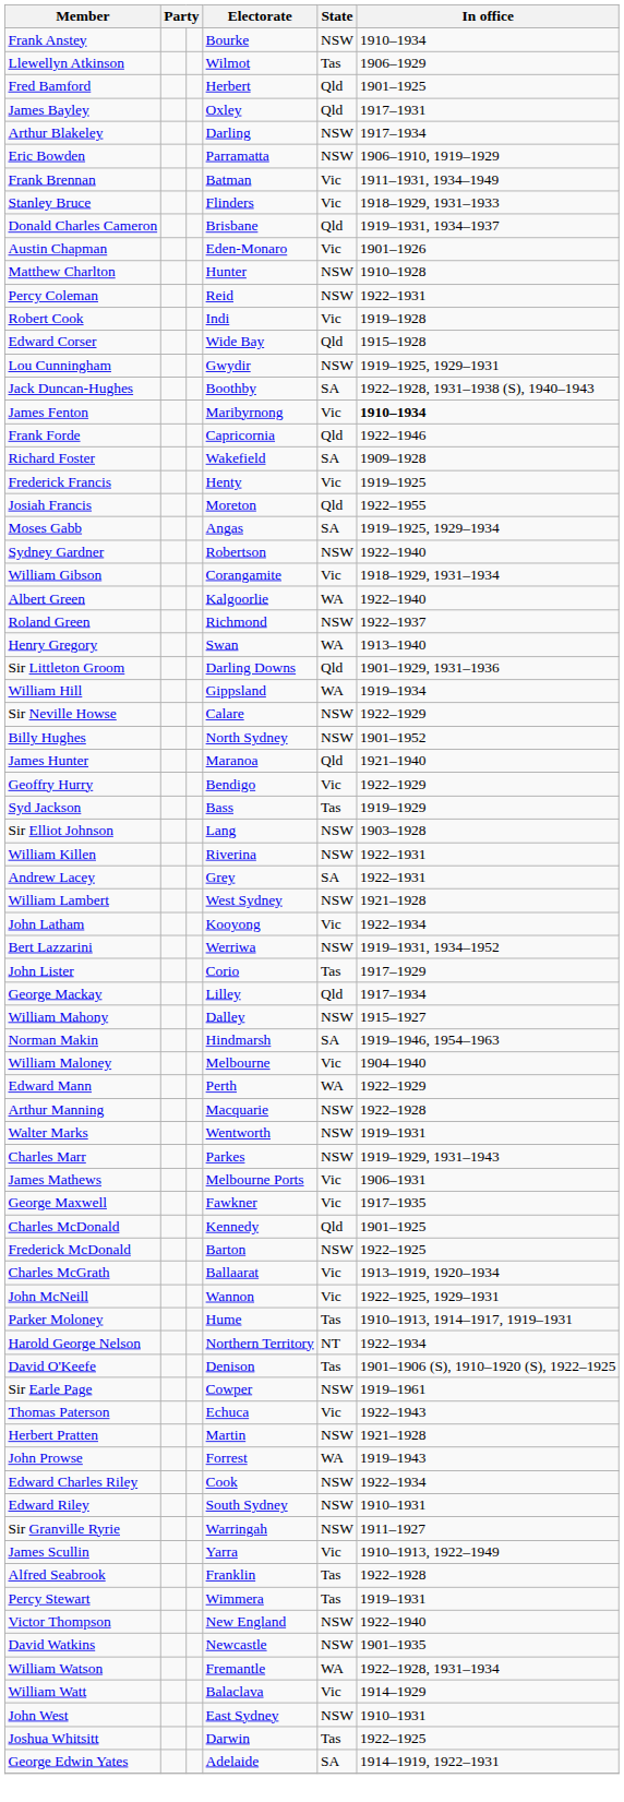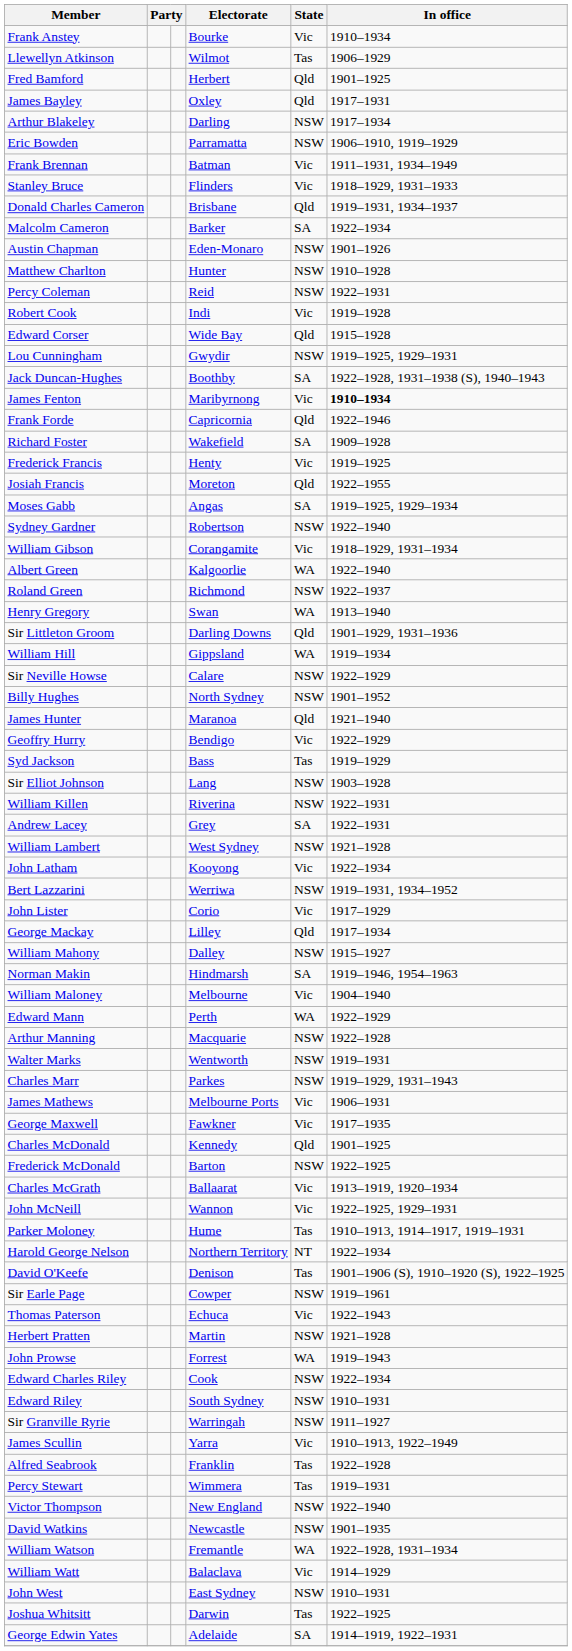 <table class="wikitable sortable">
 <tr>
 <th>Member</th>
 <th colspan=2>Party</th>
 <th>Electorate</th>
 <th>State</th>
 <th>In office</th>
 </tr>
 <tr>
 <td><a href='#'>Frank Anstey</a></td>
 <td> </td>
 <td></td>
 <td><a href='#'>Bourke</a></td>
-<td>NSW</td>
+<td>Vic</td>
 <td>1910–1934</td>
 </tr>
 <tr>
 <td><a href='#'>Llewellyn Atkinson</a></td>
 <td> </td>
 <td></td>
 <td><a href='#'>Wilmot</a></td>
 <td>Tas</td>
 <td>1906–1929</td>
 </tr>
 <tr>
 <td><a href='#'>Fred Bamford</a></td>
 <td> </td>
 <td></td>
 <td><a href='#'>Herbert</a></td>
 <td>Qld</td>
 <td>1901–1925</td>
 </tr>
 <tr>
 <td><a href='#'>James Bayley</a></td>
 <td> </td>
 <td></td>
 <td><a href='#'>Oxley</a></td>
 <td>Qld</td>
 <td>1917–1931</td>
 </tr>
 <tr>
 <td><a href='#'>Arthur Blakeley</a></td>
 <td> </td>
 <td></td>
 <td><a href='#'>Darling</a></td>
 <td>NSW</td>
 <td>1917–1934</td>
 </tr>
 <tr>
 <td><a href='#'>Eric Bowden</a></td>
 <td> </td>
 <td></td>
 <td><a href='#'>Parramatta</a></td>
 <td>NSW</td>
 <td>1906–1910, 1919–1929</td>
 </tr>
 <tr>
 <td><a href='#'>Frank Brennan</a></td>
 <td> </td>
 <td></td>
 <td><a href='#'>Batman</a></td>
 <td>Vic</td>
 <td>1911–1931, 1934–1949</td>
 </tr>
 <tr>
 <td><a href='#'>Stanley Bruce</a></td>
 <td> </td>
 <td></td>
 <td><a href='#'>Flinders</a></td>
 <td>Vic</td>
 <td>1918–1929, 1931–1933</td>
 </tr>
 <tr>
 <td><a href='#'>Donald Charles Cameron</a></td>
 <td> </td>
 <td></td>
 <td><a href='#'>Brisbane</a></td>
 <td>Qld</td>
 <td>1919–1931, 1934–1937</td>
 </tr>
 <tr>
+<td><a href='#'>Malcolm Cameron</a></td>
+<td> </td>
+<td></td>
+<td><a href='#'>Barker</a></td>
+<td>SA</td>
+<td>1922–1934</td>
+</tr>
+<tr>
 <td><a href='#'>Austin Chapman</a></td>
 <td> </td>
 <td></td>
 <td><a href='#'>Eden-Monaro</a></td>
-<td>Vic</td>
+<td>NSW</td>
 <td>1901–1926</td>
 </tr>
 <tr>
 <td><a href='#'>Matthew Charlton</a></td>
 <td> </td>
 <td></td>
 <td><a href='#'>Hunter</a></td>
 <td>NSW</td>
 <td>1910–1928</td>
 </tr>
 <tr>
 <td><a href='#'>Percy Coleman</a></td>
 <td> </td>
 <td></td>
 <td><a href='#'>Reid</a></td>
 <td>NSW</td>
 <td>1922–1931</td>
 </tr>
 <tr>
 <td><a href='#'>Robert Cook</a></td>
 <td> </td>
 <td></td>
 <td><a href='#'>Indi</a></td>
 <td>Vic</td>
 <td>1919–1928</td>
 </tr>
 <tr>
 <td><a href='#'>Edward Corser</a></td>
 <td> </td>
 <td></td>
 <td><a href='#'>Wide Bay</a></td>
 <td>Qld</td>
 <td>1915–1928</td>
 </tr>
 <tr>
 <td><a href='#'>Lou Cunningham</a></td>
 <td> </td>
 <td></td>
 <td><a href='#'>Gwydir</a></td>
 <td>NSW</td>
 <td>1919–1925, 1929–1931</td>
 </tr>
 <tr>
 <td><a href='#'>Jack Duncan-Hughes</a></td>
 <td> </td>
 <td></td>
 <td><a href='#'>Boothby</a></td>
 <td>SA</td>
 <td>1922–1928, 1931–1938 (S), 1940–1943</td>
 </tr>
 <tr>
 <td><a href='#'>James Fenton</a></td>
 <td> </td>
 <td></td>
 <td><a href='#'>Maribyrnong</a></td>
 <td>Vic</td>
 <td><strong>1910–1934</strong></td>
 </tr>
 <tr>
 <td><a href='#'>Frank Forde</a></td>
 <td> </td>
 <td></td>
 <td><a href='#'>Capricornia</a></td>
 <td>Qld</td>
 <td>1922–1946</td>
 </tr>
 <tr>
 <td><a href='#'>Richard Foster</a></td>
 <td> </td>
 <td></td>
 <td><a href='#'>Wakefield</a></td>
 <td>SA</td>
 <td>1909–1928</td>
 </tr>
 <tr>
 <td><a href='#'>Frederick Francis</a></td>
 <td> </td>
 <td></td>
 <td><a href='#'>Henty</a></td>
 <td>Vic</td>
 <td>1919–1925</td>
 </tr>
 <tr>
 <td><a href='#'>Josiah Francis</a></td>
 <td> </td>
 <td></td>
 <td><a href='#'>Moreton</a></td>
 <td>Qld</td>
 <td>1922–1955</td>
 </tr>
 <tr>
 <td><a href='#'>Moses Gabb</a></td>
 <td> </td>
 <td></td>
 <td><a href='#'>Angas</a></td>
 <td>SA</td>
 <td>1919–1925, 1929–1934</td>
 </tr>
 <tr>
 <td><a href='#'>Sydney Gardner</a></td>
 <td> </td>
 <td></td>
 <td><a href='#'>Robertson</a></td>
 <td>NSW</td>
 <td>1922–1940</td>
 </tr>
 <tr>
 <td><a href='#'>William Gibson</a></td>
 <td> </td>
 <td></td>
 <td><a href='#'>Corangamite</a></td>
 <td>Vic</td>
 <td>1918–1929, 1931–1934</td>
 </tr>
 <tr>
 <td><a href='#'>Albert Green</a></td>
 <td> </td>
 <td></td>
 <td><a href='#'>Kalgoorlie</a></td>
 <td>WA</td>
 <td>1922–1940</td>
 </tr>
 <tr>
 <td><a href='#'>Roland Green</a></td>
 <td> </td>
 <td></td>
 <td><a href='#'>Richmond</a></td>
 <td>NSW</td>
 <td>1922–1937</td>
 </tr>
 <tr>
 <td><a href='#'>Henry Gregory</a></td>
 <td> </td>
 <td></td>
 <td><a href='#'>Swan</a></td>
 <td>WA</td>
 <td>1913–1940</td>
 </tr>
 <tr>
 <td>Sir <a href='#'>Littleton Groom</a></td>
 <td> </td>
 <td></td>
 <td><a href='#'>Darling Downs</a></td>
 <td>Qld</td>
 <td>1901–1929, 1931–1936</td>
 </tr>
 <tr>
 <td><a href='#'>William Hill</a></td>
 <td> </td>
 <td></td>
 <td><a href='#'>Gippsland</a></td>
 <td>WA</td>
 <td>1919–1934</td>
 </tr>
 <tr>
 <td>Sir <a href='#'>Neville Howse</a></td>
 <td> </td>
 <td></td>
 <td><a href='#'>Calare</a></td>
 <td>NSW</td>
 <td>1922–1929</td>
 </tr>
 <tr>
 <td><a href='#'>Billy Hughes</a></td>
 <td> </td>
 <td></td>
 <td><a href='#'>North Sydney</a></td>
 <td>NSW</td>
 <td>1901–1952</td>
 </tr>
 <tr>
 <td><a href='#'>James Hunter</a></td>
 <td> </td>
 <td></td>
 <td><a href='#'>Maranoa</a></td>
 <td>Qld</td>
 <td>1921–1940</td>
 </tr>
 <tr>
 <td><a href='#'>Geoffry Hurry</a></td>
 <td> </td>
 <td></td>
 <td><a href='#'>Bendigo</a></td>
 <td>Vic</td>
 <td>1922–1929</td>
 </tr>
 <tr>
 <td><a href='#'>Syd Jackson</a></td>
 <td> </td>
 <td></td>
 <td><a href='#'>Bass</a></td>
 <td>Tas</td>
 <td>1919–1929</td>
 </tr>
 <tr>
 <td>Sir <a href='#'>Elliot Johnson</a></td>
 <td> </td>
 <td></td>
 <td><a href='#'>Lang</a></td>
 <td>NSW</td>
 <td>1903–1928</td>
 </tr>
 <tr>
 <td><a href='#'>William Killen</a></td>
 <td> </td>
 <td></td>
 <td><a href='#'>Riverina</a></td>
 <td>NSW</td>
 <td>1922–1931</td>
 </tr>
 <tr>
 <td><a href='#'>Andrew Lacey</a></td>
 <td> </td>
 <td></td>
 <td><a href='#'>Grey</a></td>
 <td>SA</td>
 <td>1922–1931</td>
 </tr>
 <tr>
 <td><a href='#'>William Lambert</a></td>
 <td> </td>
 <td></td>
 <td><a href='#'>West Sydney</a></td>
 <td>NSW</td>
 <td>1921–1928</td>
 </tr>
 <tr>
 <td><a href='#'>John Latham</a></td>
 <td> </td>
 <td></td>
 <td><a href='#'>Kooyong</a></td>
 <td>Vic</td>
 <td>1922–1934</td>
 </tr>
 <tr>
 <td><a href='#'>Bert Lazzarini</a></td>
 <td> </td>
 <td></td>
 <td><a href='#'>Werriwa</a></td>
 <td>NSW</td>
 <td>1919–1931, 1934–1952</td>
 </tr>
 <tr>
 <td><a href='#'>John Lister</a></td>
 <td> </td>
 <td></td>
 <td><a href='#'>Corio</a></td>
-<td>Tas</td>
+<td>Vic</td>
 <td>1917–1929</td>
 </tr>
 <tr>
 <td><a href='#'>George Mackay</a></td>
 <td> </td>
 <td></td>
 <td><a href='#'>Lilley</a></td>
 <td>Qld</td>
 <td>1917–1934</td>
 </tr>
 <tr>
 <td><a href='#'>William Mahony</a></td>
 <td> </td>
 <td></td>
 <td><a href='#'>Dalley</a></td>
 <td>NSW</td>
 <td>1915–1927</td>
 </tr>
 <tr>
 <td><a href='#'>Norman Makin</a></td>
 <td> </td>
 <td></td>
 <td><a href='#'>Hindmarsh</a></td>
 <td>SA</td>
 <td>1919–1946, 1954–1963</td>
 </tr>
 <tr>
 <td><a href='#'>William Maloney</a></td>
 <td> </td>
 <td></td>
 <td><a href='#'>Melbourne</a></td>
 <td>Vic</td>
 <td>1904–1940</td>
 </tr>
 <tr>
 <td><a href='#'>Edward Mann</a></td>
 <td> </td>
 <td></td>
 <td><a href='#'>Perth</a></td>
 <td>WA</td>
 <td>1922–1929</td>
 </tr>
 <tr>
 <td><a href='#'>Arthur Manning</a></td>
 <td> </td>
 <td></td>
 <td><a href='#'>Macquarie</a></td>
 <td>NSW</td>
 <td>1922–1928</td>
 </tr>
 <tr>
 <td><a href='#'>Walter Marks</a></td>
 <td> </td>
 <td></td>
 <td><a href='#'>Wentworth</a></td>
 <td>NSW</td>
 <td>1919–1931</td>
 </tr>
 <tr>
 <td><a href='#'>Charles Marr</a></td>
 <td> </td>
 <td></td>
 <td><a href='#'>Parkes</a></td>
 <td>NSW</td>
 <td>1919–1929, 1931–1943</td>
 </tr>
 <tr>
 <td><a href='#'>James Mathews</a></td>
 <td> </td>
 <td></td>
 <td><a href='#'>Melbourne Ports</a></td>
 <td>Vic</td>
 <td>1906–1931</td>
 </tr>
 <tr>
 <td><a href='#'>George Maxwell</a></td>
 <td> </td>
 <td></td>
 <td><a href='#'>Fawkner</a></td>
 <td>Vic</td>
 <td>1917–1935</td>
 </tr>
 <tr>
 <td><a href='#'>Charles McDonald</a></td>
 <td> </td>
 <td></td>
 <td><a href='#'>Kennedy</a></td>
 <td>Qld</td>
 <td>1901–1925</td>
 </tr>
 <tr>
 <td><a href='#'>Frederick McDonald</a></td>
 <td> </td>
 <td></td>
 <td><a href='#'>Barton</a></td>
 <td>NSW</td>
 <td>1922–1925</td>
 </tr>
 <tr>
 <td><a href='#'>Charles McGrath</a></td>
 <td> </td>
 <td></td>
 <td><a href='#'>Ballaarat</a></td>
 <td>Vic</td>
 <td>1913–1919, 1920–1934</td>
 </tr>
 <tr>
 <td><a href='#'>John McNeill</a></td>
 <td> </td>
 <td></td>
 <td><a href='#'>Wannon</a></td>
 <td>Vic</td>
 <td>1922–1925, 1929–1931</td>
 </tr>
 <tr>
 <td><a href='#'>Parker Moloney</a></td>
 <td> </td>
 <td></td>
 <td><a href='#'>Hume</a></td>
 <td>Tas</td>
 <td>1910–1913, 1914–1917, 1919–1931</td>
 </tr>
 <tr>
 <td><a href='#'>Harold George Nelson</a></td>
 <td> </td>
 <td></td>
 <td><a href='#'>Northern Territory</a></td>
 <td>NT</td>
 <td>1922–1934</td>
 </tr>
 <tr>
 <td><a href='#'>David O'Keefe</a></td>
 <td> </td>
 <td></td>
 <td><a href='#'>Denison</a></td>
 <td>Tas</td>
 <td>1901–1906 (S), 1910–1920 (S), 1922–1925</td>
 </tr>
 <tr>
 <td>Sir <a href='#'>Earle Page</a></td>
 <td> </td>
 <td></td>
 <td><a href='#'>Cowper</a></td>
 <td>NSW</td>
 <td>1919–1961</td>
 </tr>
 <tr>
 <td><a href='#'>Thomas Paterson</a></td>
 <td> </td>
 <td></td>
 <td><a href='#'>Echuca</a></td>
 <td>Vic</td>
 <td>1922–1943</td>
 </tr>
 <tr>
 <td><a href='#'>Herbert Pratten</a></td>
 <td> </td>
 <td></td>
 <td><a href='#'>Martin</a></td>
 <td>NSW</td>
 <td>1921–1928</td>
 </tr>
 <tr>
 <td><a href='#'>John Prowse</a></td>
 <td> </td>
 <td></td>
 <td><a href='#'>Forrest</a></td>
 <td>WA</td>
 <td>1919–1943</td>
 </tr>
 <tr>
 <td><a href='#'>Edward Charles Riley</a></td>
 <td> </td>
 <td></td>
 <td><a href='#'>Cook</a></td>
 <td>NSW</td>
 <td>1922–1934</td>
 </tr>
 <tr>
 <td><a href='#'>Edward Riley</a></td>
 <td> </td>
 <td></td>
 <td><a href='#'>South Sydney</a></td>
 <td>NSW</td>
 <td>1910–1931</td>
 </tr>
 <tr>
 <td>Sir <a href='#'>Granville Ryrie</a></td>
 <td> </td>
 <td></td>
 <td><a href='#'>Warringah</a></td>
 <td>NSW</td>
 <td>1911–1927</td>
 </tr>
 <tr>
 <td><a href='#'>James Scullin</a></td>
 <td> </td>
 <td></td>
 <td><a href='#'>Yarra</a></td>
 <td>Vic</td>
 <td>1910–1913, 1922–1949</td>
 </tr>
 <tr>
 <td><a href='#'>Alfred Seabrook</a></td>
 <td> </td>
 <td></td>
 <td><a href='#'>Franklin</a></td>
 <td>Tas</td>
 <td>1922–1928</td>
 </tr>
 <tr>
 <td><a href='#'>Percy Stewart</a></td>
 <td> </td>
 <td></td>
 <td><a href='#'>Wimmera</a></td>
 <td>Tas</td>
 <td>1919–1931</td>
 </tr>
 <tr>
 <td><a href='#'>Victor Thompson</a></td>
 <td> </td>
 <td></td>
 <td><a href='#'>New England</a></td>
 <td>NSW</td>
 <td>1922–1940</td>
 </tr>
 <tr>
 <td><a href='#'>David Watkins</a></td>
 <td> </td>
 <td></td>
 <td><a href='#'>Newcastle</a></td>
 <td>NSW</td>
 <td>1901–1935</td>
 </tr>
 <tr>
 <td><a href='#'>William Watson</a></td>
 <td> </td>
 <td></td>
 <td><a href='#'>Fremantle</a></td>
 <td>WA</td>
 <td>1922–1928, 1931–1934</td>
 </tr>
 <tr>
 <td><a href='#'>William Watt</a></td>
 <td> </td>
 <td></td>
 <td><a href='#'>Balaclava</a></td>
 <td>Vic</td>
 <td>1914–1929</td>
 </tr>
 <tr>
 <td><a href='#'>John West</a></td>
 <td> </td>
 <td></td>
 <td><a href='#'>East Sydney</a></td>
 <td>NSW</td>
 <td>1910–1931</td>
 </tr>
 <tr>
 <td><a href='#'>Joshua Whitsitt</a></td>
 <td> </td>
 <td></td>
 <td><a href='#'>Darwin</a></td>
 <td>Tas</td>
 <td>1922–1925</td>
 </tr>
 <tr>
 <td><a href='#'>George Edwin Yates</a></td>
 <td> </td>
 <td></td>
 <td><a href='#'>Adelaide</a></td>
 <td>SA</td>
 <td>1914–1919, 1922–1931</td>
 </tr>
 <tr>
 </tr>
 </table>
